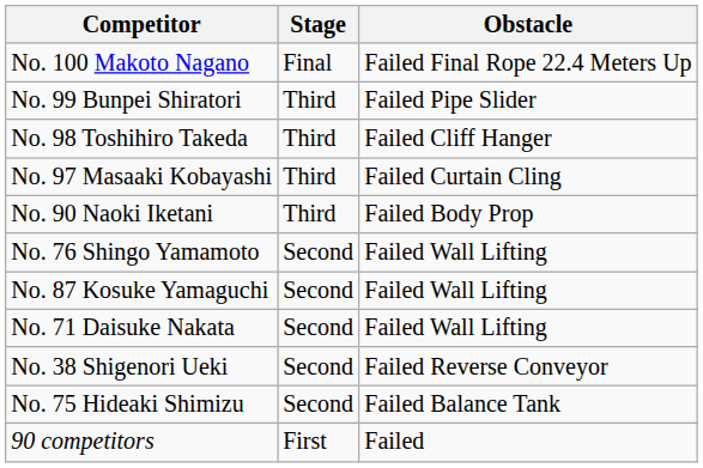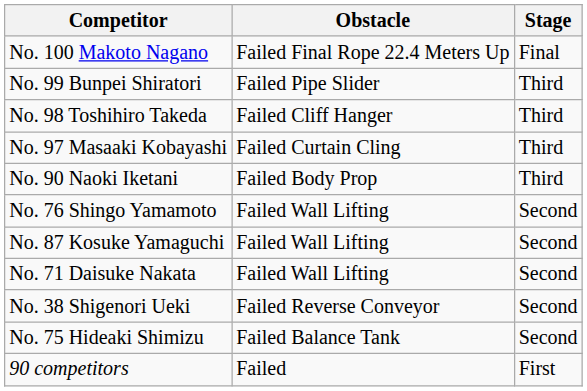 <table class="wikitable">
 <tr>
 <th>Competitor</th>
+<th>Obstacle</th>
 <th>Stage</th>
-<th>Obstacle</th>
 </tr>
 <tr>
 <td>No. 100 <a href='#'>Makoto Nagano</a></td>
+<td>Failed Final Rope 22.4 Meters Up</td>
 <td>Final</td>
-<td>Failed Final Rope 22.4 Meters Up</td>
 </tr>
 <tr>
 <td>No. 99 Bunpei Shiratori</td>
+<td>Failed Pipe Slider</td>
 <td>Third</td>
-<td>Failed Pipe Slider</td>
 </tr>
 <tr>
 <td>No. 98 Toshihiro Takeda</td>
+<td>Failed Cliff Hanger</td>
 <td>Third</td>
-<td>Failed Cliff Hanger</td>
 </tr>
 <tr>
 <td>No. 97 Masaaki Kobayashi</td>
+<td>Failed Curtain Cling</td>
 <td>Third</td>
-<td>Failed Curtain Cling</td>
 </tr>
 <tr>
 <td>No. 90 Naoki Iketani</td>
+<td>Failed Body Prop</td>
 <td>Third</td>
-<td>Failed Body Prop</td>
 </tr>
 <tr>
 <td>No. 76 Shingo Yamamoto</td>
+<td>Failed Wall Lifting</td>
 <td>Second</td>
-<td>Failed Wall Lifting</td>
 </tr>
 <tr>
 <td>No. 87 Kosuke Yamaguchi</td>
+<td>Failed Wall Lifting</td>
 <td>Second</td>
-<td>Failed Wall Lifting</td>
 </tr>
 <tr>
 <td>No. 71 Daisuke Nakata</td>
+<td>Failed Wall Lifting</td>
 <td>Second</td>
-<td>Failed Wall Lifting</td>
 </tr>
 <tr>
 <td>No. 38 Shigenori Ueki</td>
+<td>Failed Reverse Conveyor</td>
 <td>Second</td>
-<td>Failed Reverse Conveyor</td>
 </tr>
 <tr>
 <td>No. 75 Hideaki Shimizu</td>
+<td>Failed Balance Tank</td>
 <td>Second</td>
-<td>Failed Balance Tank</td>
 </tr>
 <tr>
 <td><em>90 competitors</em></td>
+<td>Failed</td>
 <td>First</td>
-<td>Failed</td>
 </tr>
 </table>
